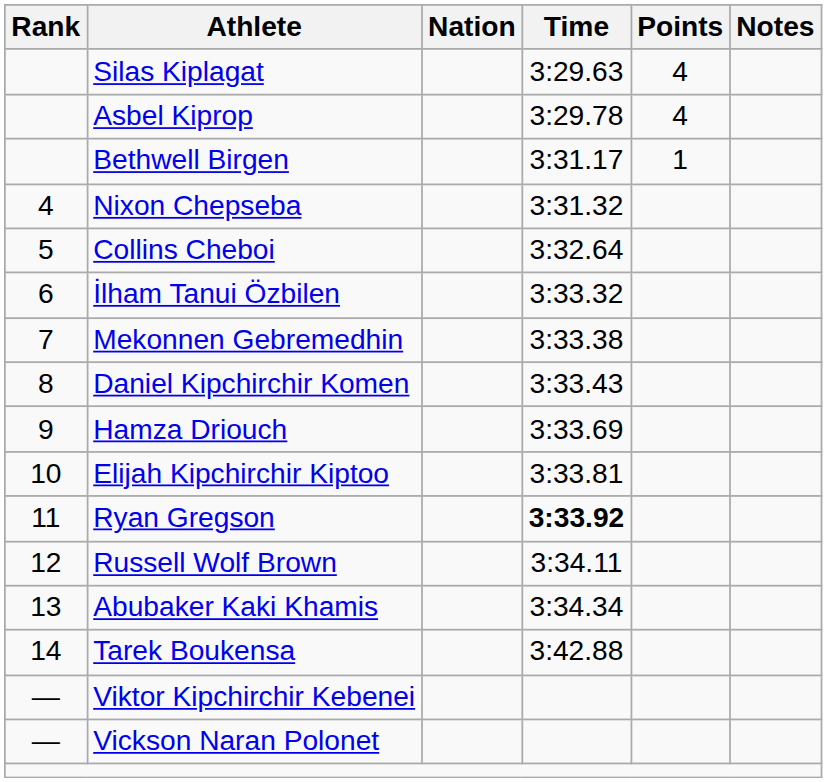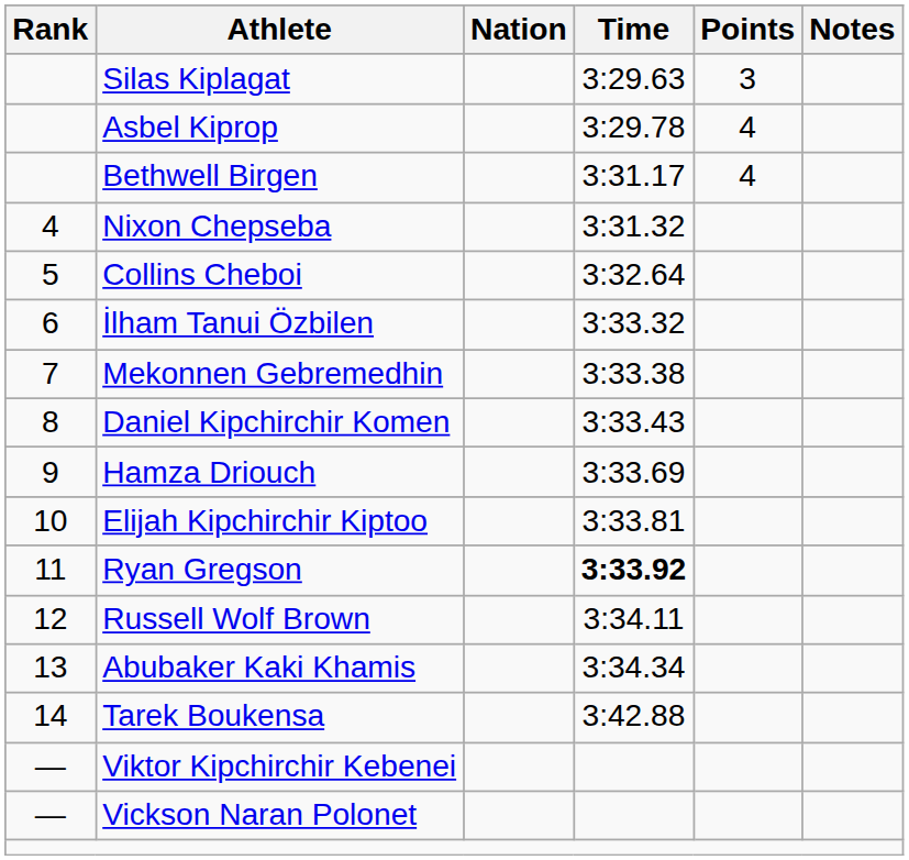 <table class="wikitable mw-datatable sortable" style="text-align:center;">
 <tr>
 <th>Rank</th>
 <th>Athlete</th>
 <th>Nation</th>
 <th>Time</th>
 <th>Points</th>
 <th>Notes</th>
 </tr>
 <tr>
 <td></td>
 <td align=left><a href='#'>Silas Kiplagat</a></td>
 <td align=left></td>
 <td>3:29.63</td>
-<td>4</td>
+<td>3</td>
 <td></td>
 </tr>
 <tr>
 <td></td>
 <td align=left><a href='#'>Asbel Kiprop</a></td>
 <td align=left></td>
 <td>3:29.78</td>
 <td>4</td>
 <td></td>
 </tr>
 <tr>
 <td></td>
 <td align=left><a href='#'>Bethwell Birgen</a></td>
 <td align=left></td>
 <td>3:31.17</td>
-<td>1</td>
+<td>4</td>
 <td></td>
 </tr>
 <tr>
 <td>4</td>
 <td align=left><a href='#'>Nixon Chepseba</a></td>
 <td align=left></td>
 <td>3:31.32</td>
 <td></td>
 <td></td>
 </tr>
 <tr>
 <td>5</td>
 <td align=left><a href='#'>Collins Cheboi</a></td>
 <td align=left></td>
 <td>3:32.64</td>
 <td></td>
 <td></td>
 </tr>
 <tr>
 <td>6</td>
 <td align=left><a href='#'>İlham Tanui Özbilen</a></td>
 <td align=left></td>
 <td>3:33.32</td>
 <td></td>
 <td></td>
 </tr>
 <tr>
 <td>7</td>
 <td align=left><a href='#'>Mekonnen Gebremedhin</a></td>
 <td align=left></td>
 <td>3:33.38</td>
 <td></td>
 <td></td>
 </tr>
 <tr>
 <td>8</td>
 <td align=left><a href='#'>Daniel Kipchirchir Komen</a></td>
 <td align=left></td>
 <td>3:33.43</td>
 <td></td>
 <td></td>
 </tr>
 <tr>
 <td>9</td>
 <td align=left><a href='#'>Hamza Driouch</a></td>
 <td align=left></td>
 <td>3:33.69</td>
 <td></td>
 <td></td>
 </tr>
 <tr>
 <td>10</td>
 <td align=left><a href='#'>Elijah Kipchirchir Kiptoo</a></td>
 <td align=left></td>
 <td>3:33.81</td>
 <td></td>
 <td></td>
 </tr>
 <tr>
 <td>11</td>
 <td align=left><a href='#'>Ryan Gregson</a></td>
 <td align=left></td>
 <td><strong>3:33.92</strong></td>
 <td></td>
 <td></td>
 </tr>
 <tr>
 <td>12</td>
 <td align=left><a href='#'>Russell Wolf Brown</a></td>
 <td align=left></td>
 <td>3:34.11</td>
 <td></td>
 <td></td>
 </tr>
 <tr>
 <td>13</td>
 <td align=left><a href='#'>Abubaker Kaki Khamis</a></td>
 <td align=left></td>
 <td>3:34.34</td>
 <td></td>
 <td></td>
 </tr>
 <tr>
 <td>14</td>
 <td align=left><a href='#'>Tarek Boukensa</a></td>
 <td align=left></td>
 <td>3:42.88</td>
 <td></td>
 <td></td>
 </tr>
 <tr>
 <td>—</td>
 <td align=left><a href='#'>Viktor Kipchirchir Kebenei</a></td>
 <td align=left></td>
 <td></td>
 <td></td>
 <td></td>
 </tr>
 <tr>
 <td>—</td>
 <td align=left><a href='#'>Vickson Naran Polonet</a></td>
 <td align=left></td>
 <td></td>
 <td></td>
 <td></td>
 </tr>
 <tr class="sortbottom">
 <td colspan=6></td>
 </tr>
 </table>
